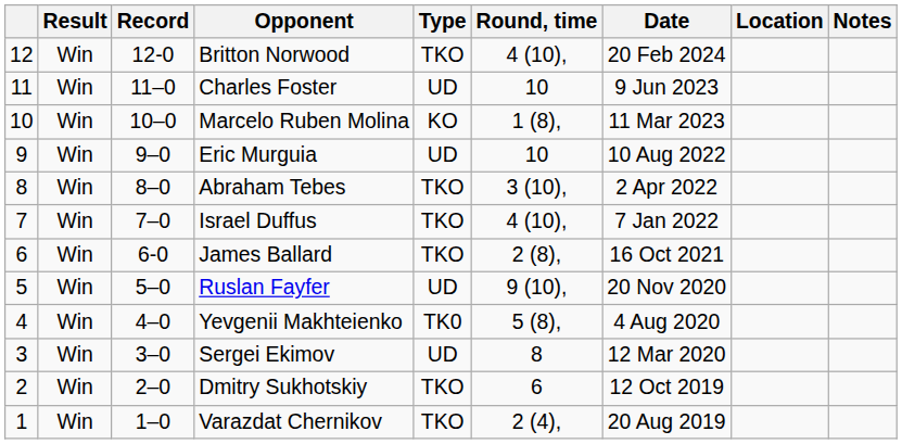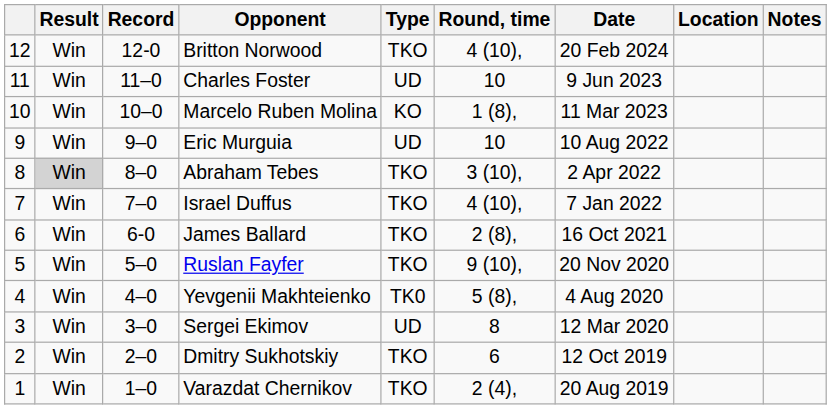 <table class="wikitable" style="text-align:center">
 <tr>
 <th></th>
 <th>Result</th>
 <th>Record</th>
 <th>Opponent</th>
 <th>Type</th>
 <th>Round, time</th>
 <th>Date</th>
 <th>Location</th>
 <th>Notes</th>
 </tr>
 <tr>
 <td>12</td>
 <td>Win</td>
 <td>12-0</td>
 <td style="text-align:left;">Britton Norwood</td>
 <td>TKO</td>
 <td>4 (10), </td>
 <td>20 Feb 2024</td>
 <td style="text-align:left;"></td>
 <td></td>
 </tr>
 <tr>
 <td>11</td>
 <td>Win</td>
 <td>11–0</td>
 <td style="text-align:left;">Charles Foster</td>
 <td>UD</td>
 <td>10</td>
 <td>9 Jun 2023</td>
 <td style="text-align:left;"></td>
 <td></td>
 </tr>
 <tr>
 <td>10</td>
 <td>Win</td>
 <td>10–0</td>
 <td style="text-align:left;">Marcelo Ruben Molina</td>
 <td>KO</td>
 <td>1 (8), </td>
 <td>11 Mar 2023</td>
 <td style="text-align:left;"></td>
 <td></td>
 </tr>
 <tr>
 <td>9</td>
 <td>Win</td>
 <td>9–0</td>
 <td style="text-align:left;">Eric Murguia</td>
 <td>UD</td>
 <td>10</td>
 <td>10 Aug 2022</td>
 <td style="text-align:left;"></td>
 <td></td>
 </tr>
 <tr>
 <td>8</td>
-<td>Win</td>
+<td style="background: lightgrey;">Win</td>
 <td>8–0</td>
 <td style="text-align:left;">Abraham Tebes</td>
 <td>TKO</td>
 <td>3 (10), </td>
 <td>2 Apr 2022</td>
 <td style="text-align:left;"></td>
 <td></td>
 </tr>
 <tr>
 <td>7</td>
 <td>Win</td>
 <td>7–0</td>
 <td style="text-align:left;">Israel Duffus</td>
 <td>TKO</td>
 <td>4 (10), </td>
 <td>7 Jan 2022</td>
 <td style="text-align:left;"></td>
 <td></td>
 </tr>
 <tr>
 <td>6</td>
 <td>Win</td>
 <td>6-0</td>
 <td style="text-align:left;">James Ballard</td>
 <td>TKO</td>
 <td>2 (8), </td>
 <td>16 Oct 2021</td>
 <td style="text-align:left;"></td>
 <td></td>
 </tr>
 <tr>
 <td>5</td>
 <td>Win</td>
 <td>5–0</td>
 <td style="text-align:left;"><a href='#'>Ruslan Fayfer</a></td>
-<td>UD</td>
+<td>TKO</td>
 <td>9 (10), </td>
 <td>20 Nov 2020</td>
 <td style="text-align:left;"></td>
 <td></td>
 </tr>
 <tr>
 <td>4</td>
 <td>Win</td>
 <td>4–0</td>
 <td style="text-align:left;">Yevgenii Makhteienko</td>
 <td>TK0</td>
 <td>5 (8),  </td>
 <td>4 Aug 2020</td>
 <td style="text-align:left;"></td>
 <td></td>
 </tr>
 <tr>
 <td>3</td>
 <td>Win</td>
 <td>3–0</td>
 <td style="text-align:left;">Sergei Ekimov</td>
 <td>UD</td>
 <td>8</td>
 <td>12 Mar 2020</td>
 <td style="text-align:left;"></td>
 <td></td>
 </tr>
 <tr>
 <td>2</td>
 <td>Win</td>
 <td>2–0</td>
 <td style="text-align:left;">Dmitry Sukhotskiy</td>
 <td>TKO</td>
 <td>6</td>
 <td>12 Oct 2019</td>
 <td style="text-align:left;"></td>
 <td></td>
 </tr>
 <tr>
 <td>1</td>
 <td>Win</td>
 <td>1–0</td>
 <td style="text-align:left;">Varazdat Chernikov</td>
 <td>TKO</td>
 <td>2 (4), </td>
 <td>20 Aug 2019</td>
 <td style="text-align:left;"></td>
 <td></td>
 </tr>
 </table>
